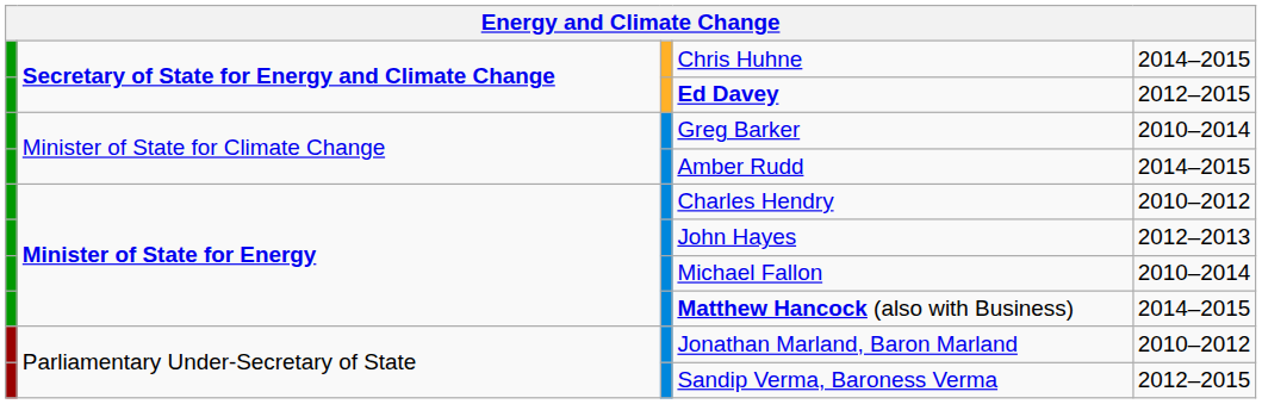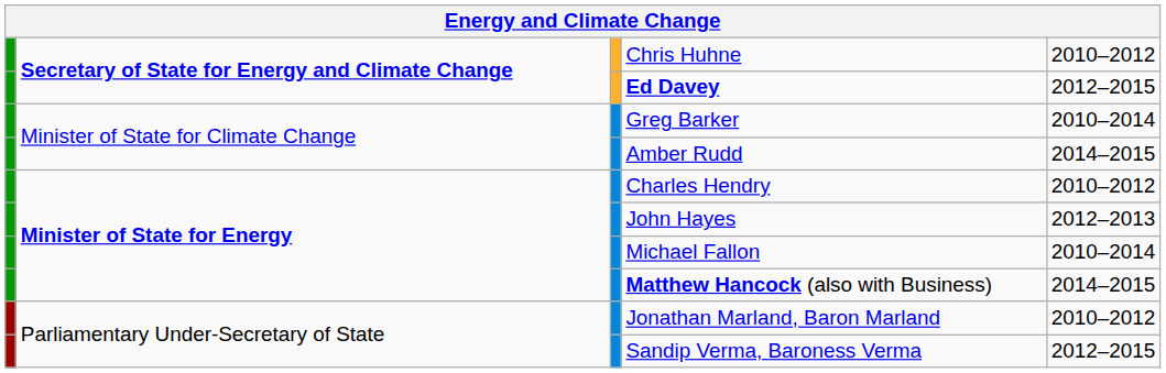 <table class="wikitable">
 <tr>
 <th colspan=5><a href='#'>Energy and Climate Change</a></th>
 </tr>
 <tr>
 <td style="width:1px;; background:#090;"></td>
 <td style="width:450px;" rowspan="2"><strong><a href='#'>Secretary of State for Energy and Climate Change</a></strong></td>
 <td style="width:1px;; background:#FFB128;"></td>
 <td width=320><a href='#'>Chris Huhne</a></td>
-<td>2014–2015</td>
+<td>2010–2012</td>
 </tr>
 <tr>
 <td style="width:1px;; background:#090;"></td>
 <td style="width:1px;; background:#FFB128;"></td>
 <td><strong><a href='#'>Ed Davey</a></strong></td>
 <td>2012–2015</td>
 </tr>
 <tr>
 <td style="width:1px;; background:#090;"></td>
 <td style="width:450px;" rowspan="2"><a href='#'>Minister of State for Climate Change</a></td>
 <td style="width:1px;; background:#0087dc;"></td>
 <td><a href='#'>Greg Barker</a></td>
 <td>2010–2014</td>
 </tr>
 <tr>
 <td style="width:1px;; background:#090;"></td>
 <td style="width:1px;; background:#0087dc;"></td>
 <td><a href='#'>Amber Rudd</a></td>
 <td>2014–2015</td>
 </tr>
 <tr>
 <td style="width:1px;; background:#090;"></td>
 <td style="width:450px;" rowspan="4"><strong><a href='#'>Minister of State for Energy</a></strong></td>
 <td style="width:1px;; background:#0087dc;"></td>
 <td><a href='#'>Charles Hendry</a></td>
 <td>2010–2012</td>
 </tr>
 <tr>
 <td style="width:1px;; background:#090;"></td>
 <td style="width:1px;; background:#0087dc;"></td>
 <td><a href='#'>John Hayes</a></td>
 <td>2012–2013</td>
 </tr>
 <tr>
 <td style="width:1px;; background:#090;"></td>
 <td style="width:1px;; background:#0087dc;"></td>
 <td><a href='#'>Michael Fallon</a></td>
 <td>2010–2014</td>
 </tr>
 <tr>
 <td style="width:1px;; background:#090;"></td>
 <td style="width:1px;; background:#0087dc;"></td>
 <td><strong><a href='#'>Matthew Hancock</a></strong> (also with Business)</td>
 <td>2014–2015</td>
 </tr>
 <tr>
 <td style="width:1px;; background:#900;"></td>
 <td style="width:450px;" rowspan="2">Parliamentary Under-Secretary of State</td>
 <td style="width:1px;; background:#0087dc;"></td>
 <td><a href='#'>Jonathan Marland, Baron Marland</a></td>
 <td>2010–2012</td>
 </tr>
 <tr>
 <td style="width:1px;; background:#900;"></td>
 <td style="background:#0087DC;"></td>
 <td><a href='#'>Sandip Verma, Baroness Verma</a></td>
 <td>2012–2015</td>
 </tr>
 </table>
